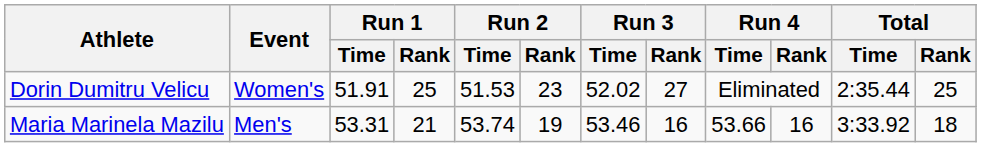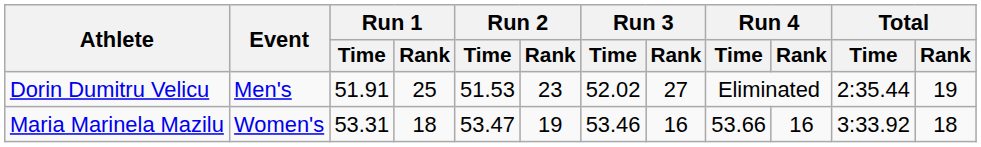 <table class="wikitable" style="font-size:90%">
 <tr>
 <th rowspan="2">Athlete</th>
 <th rowspan="2">Event</th>
 <th colspan="2">Run 1</th>
 <th colspan="2">Run 2</th>
 <th colspan="2">Run 3</th>
 <th colspan="2">Run 4</th>
 <th colspan="2">Total</th>
 </tr>
 <tr style="font-size:95%">
 <th>Time</th>
 <th>Rank</th>
 <th>Time</th>
 <th>Rank</th>
 <th>Time</th>
 <th>Rank</th>
 <th>Time</th>
 <th>Rank</th>
 <th>Time</th>
 <th>Rank</th>
 </tr>
 <tr align=center>
 <td align=left><a href='#'>Dorin Dumitru Velicu</a></td>
-<td align=left><a href='#'>Women's</a></td>
+<td align=left><a href='#'>Men's</a></td>
 <td>51.91</td>
 <td>25</td>
 <td>51.53</td>
 <td>23</td>
 <td>52.02</td>
 <td>27</td>
 <td colspan=2>Eliminated</td>
 <td>2:35.44</td>
-<td>25</td>
+<td>19</td>
 </tr>
 <tr align=center>
 <td align=left><a href='#'>Maria Marinela Mazilu</a></td>
-<td align=left><a href='#'>Men's</a></td>
+<td align=left><a href='#'>Women's</a></td>
 <td>53.31</td>
-<td>21</td>
-<td>53.74</td>
+<td>18</td>
+<td>53.47</td>
 <td>19</td>
 <td>53.46</td>
 <td>16</td>
 <td>53.66</td>
 <td>16</td>
 <td>3:33.92</td>
 <td>18</td>
 </tr>
 </table>
